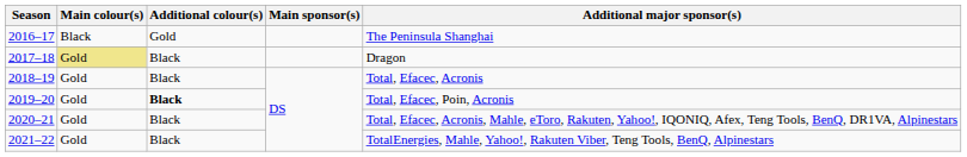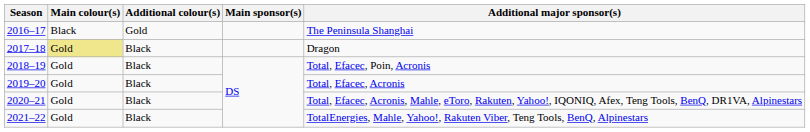 <table class="wikitable">
 <tr>
 <th>Season</th>
 <th>Main colour(s)</th>
 <th>Additional colour(s)</th>
 <th>Main sponsor(s)</th>
 <th>Additional major sponsor(s)</th>
 </tr>
 <tr>
 <td><a href='#'>2016–17</a></td>
 <td>Black</td>
 <td>Gold</td>
 <td></td>
 <td><a href='#'>The Peninsula Shanghai</a></td>
 </tr>
 <tr>
 <td><a href='#'>2017–18</a></td>
 <td style="background: khaki;">Gold</td>
 <td>Black</td>
 <td></td>
 <td>Dragon</td>
 </tr>
 <tr>
 <td><a href='#'>2018–19</a></td>
 <td>Gold</td>
 <td>Black</td>
 <td rowspan="4"><a href='#'>DS</a></td>
-<td><a href='#'>Total</a>, <a href='#'>Efacec</a>, <a href='#'>Acronis</a></td>
+<td><a href='#'>Total</a>, <a href='#'>Efacec</a>, Poin, <a href='#'>Acronis</a></td>
 </tr>
 <tr>
 <td><a href='#'>2019–20</a></td>
 <td>Gold</td>
-<td><strong>Black</strong></td>
-<td><a href='#'>Total</a>, <a href='#'>Efacec</a>, Poin, <a href='#'>Acronis</a></td>
+<td>Black</td>
+<td><a href='#'>Total</a>, <a href='#'>Efacec</a>, <a href='#'>Acronis</a></td>
 </tr>
 <tr>
 <td><a href='#'>2020–21</a></td>
 <td>Gold</td>
 <td>Black</td>
 <td><a href='#'>Total</a>, <a href='#'>Efacec</a>, <a href='#'>Acronis</a>, <a href='#'>Mahle</a>, <a href='#'>eToro</a>, <a href='#'>Rakuten</a>, <a href='#'>Yahoo!</a>, IQONIQ, Afex, Teng Tools, <a href='#'>BenQ</a>, DR1VA, <a href='#'>Alpinestars</a></td>
 </tr>
 <tr>
 <td><a href='#'>2021–22</a></td>
 <td>Gold</td>
 <td>Black</td>
 <td><a href='#'>TotalEnergies</a>, <a href='#'>Mahle</a>, <a href='#'>Yahoo!</a>, <a href='#'>Rakuten Viber</a>, Teng Tools, <a href='#'>BenQ</a>, <a href='#'>Alpinestars</a></td>
 </tr>
 </table>
